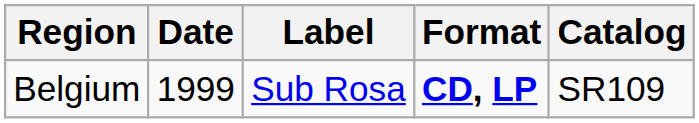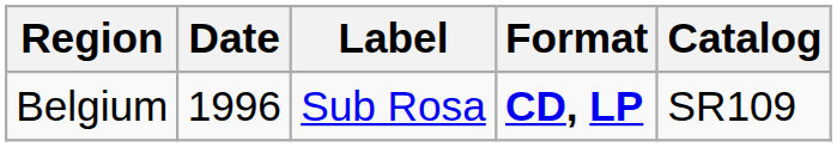 <table class="wikitable">
 <tr>
 <th>Region</th>
 <th>Date</th>
 <th>Label</th>
 <th>Format</th>
 <th>Catalog</th>
 </tr>
 <tr>
 <td>Belgium</td>
-<td>1999</td>
+<td>1996</td>
 <td><a href='#'>Sub Rosa</a></td>
 <td><strong><a href='#'>CD</a>, <a href='#'>LP</a></strong></td>
 <td>SR109</td>
 </tr>
 </table>
